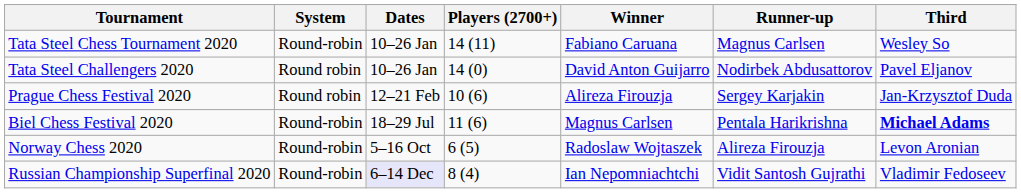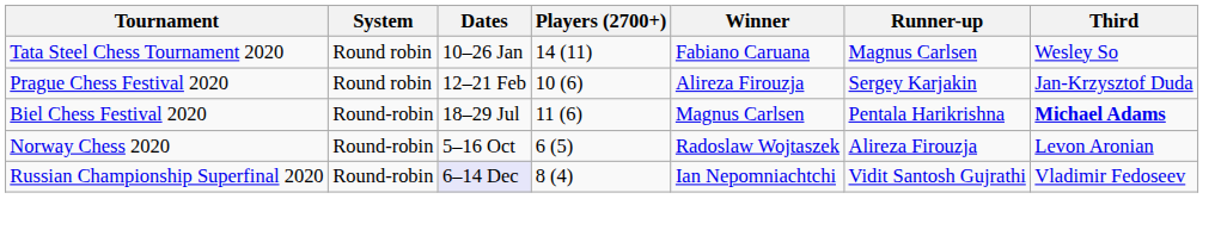 <table class="wikitable">
 <tr>
 <th>Tournament</th>
 <th>System</th>
 <th>Dates</th>
 <th>Players (2700+)</th>
 <th>Winner</th>
 <th>Runner-up</th>
 <th>Third</th>
 </tr>
 <tr>
 <td><a href='#'>Tata Steel Chess Tournament</a> 2020</td>
-<td>Round-robin</td>
+<td>Round robin</td>
 <td>10–26 Jan</td>
 <td>14 (11)</td>
 <td> <a href='#'>Fabiano Caruana</a></td>
 <td> <a href='#'>Magnus Carlsen</a></td>
 <td> <a href='#'>Wesley So</a></td>
-</tr>
-<tr>
-<td><a href='#'>Tata Steel Challengers</a> 2020</td>
-<td>Round robin</td>
-<td>10–26 Jan</td>
-<td>14 (0)</td>
-<td> <a href='#'>David Anton Guijarro</a></td>
-<td> <a href='#'>Nodirbek Abdusattorov</a></td>
-<td> <a href='#'>Pavel Eljanov</a></td>
 </tr>
 <tr>
 <td><a href='#'>Prague Chess Festival</a> 2020</td>
 <td>Round robin</td>
 <td>12–21 Feb</td>
 <td>10 (6)</td>
 <td> <a href='#'>Alireza Firouzja</a></td>
 <td> <a href='#'>Sergey Karjakin</a></td>
 <td> <a href='#'>Jan-Krzysztof Duda</a></td>
 </tr>
 <tr>
 <td><a href='#'>Biel Chess Festival</a> 2020</td>
 <td>Round-robin</td>
 <td>18–29 Jul</td>
 <td>11 (6)</td>
 <td> <a href='#'>Magnus Carlsen</a></td>
 <td> <a href='#'>Pentala Harikrishna</a></td>
 <td><strong> <a href='#'>Michael Adams</a></strong></td>
 </tr>
 <tr>
 <td><a href='#'>Norway Chess</a> 2020</td>
 <td>Round-robin</td>
 <td>5–16 Oct</td>
 <td>6 (5)</td>
 <td> <a href='#'>Radoslaw Wojtaszek</a></td>
 <td> <a href='#'>Alireza Firouzja</a></td>
 <td> <a href='#'>Levon Aronian</a></td>
 </tr>
 <tr>
 <td><a href='#'>Russian Championship Superfinal</a> 2020</td>
 <td>Round-robin</td>
 <td style="background: lavender;">6–14 Dec</td>
 <td>8 (4)</td>
 <td> <a href='#'>Ian Nepomniachtchi</a></td>
 <td> <a href='#'>Vidit Santosh Gujrathi</a></td>
 <td> <a href='#'>Vladimir Fedoseev</a></td>
 </tr>
 </table>
